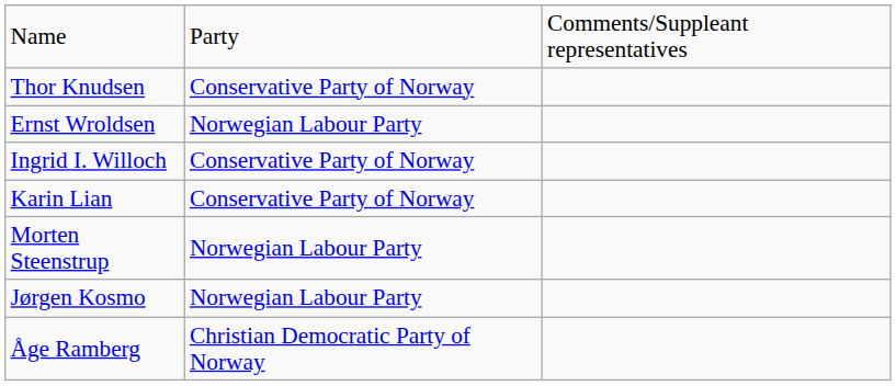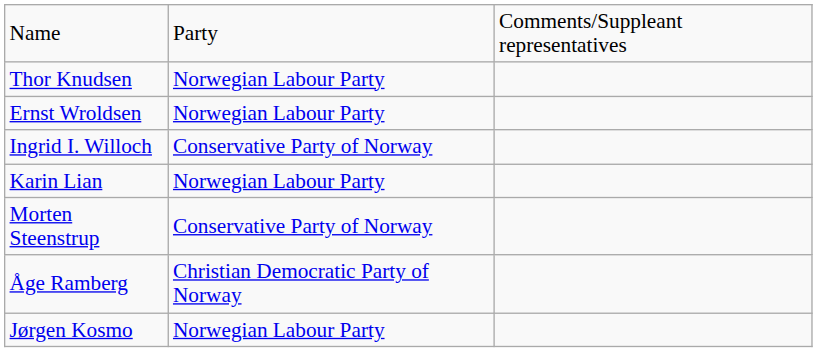 <table class="wikitable">
 <tr>
 <td>Name</td>
 <td>Party</td>
 <td>Comments/Suppleant representatives</td>
 </tr>
 <tr>
 <td><a href='#'>Thor Knudsen</a></td>
-<td><a href='#'>Conservative Party of Norway</a></td>
+<td><a href='#'>Norwegian Labour Party</a></td>
 <td></td>
 </tr>
 <tr>
 <td><a href='#'>Ernst Wroldsen</a></td>
 <td><a href='#'>Norwegian Labour Party</a></td>
 <td></td>
 </tr>
 <tr>
 <td><a href='#'>Ingrid I. Willoch</a></td>
 <td><a href='#'>Conservative Party of Norway</a></td>
 <td></td>
 </tr>
 <tr>
 <td><a href='#'>Karin Lian</a></td>
+<td><a href='#'>Norwegian Labour Party</a></td>
+<td></td>
+</tr>
+<tr>
+<td><a href='#'>Morten Steenstrup</a></td>
 <td><a href='#'>Conservative Party of Norway</a></td>
 <td></td>
 </tr>
 <tr>
-<td><a href='#'>Morten Steenstrup</a></td>
-<td><a href='#'>Norwegian Labour Party</a></td>
+<td><a href='#'>Åge Ramberg</a></td>
+<td><a href='#'>Christian Democratic Party of Norway</a></td>
 <td></td>
 </tr>
 <tr>
 <td><a href='#'>Jørgen Kosmo</a></td>
 <td><a href='#'>Norwegian Labour Party</a></td>
 <td></td>
 </tr>
-<tr>
-<td><a href='#'>Åge Ramberg</a></td>
-<td><a href='#'>Christian Democratic Party of Norway</a></td>
-<td></td>
-</tr>
 </table>
